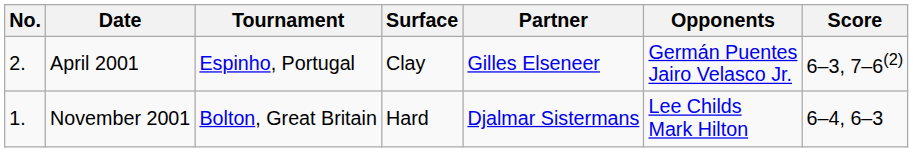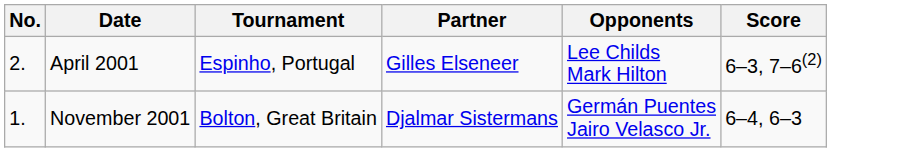 <table class="sortable wikitable" style=font-size:97%>
 <tr>
 <th>No.</th>
 <th>Date</th>
 <th>Tournament</th>
-<th>Surface</th>
 <th>Partner</th>
 <th>Opponents</th>
 <th>Score</th>
 </tr>
 <tr>
 <td>2.</td>
 <td>April 2001</td>
 <td><a href='#'>Espinho</a>, Portugal</td>
-<td>Clay</td>
 <td> <a href='#'>Gilles Elseneer</a></td>
-<td> <a href='#'>Germán Puentes</a><br> <a href='#'>Jairo Velasco Jr.</a></td>
+<td> <a href='#'>Lee Childs</a><br> <a href='#'>Mark Hilton</a></td>
 <td>6–3, 7–6<sup>(2)</sup></td>
 </tr>
 <tr>
 <td>1.</td>
 <td>November 2001</td>
 <td><a href='#'>Bolton</a>, Great Britain</td>
-<td>Hard</td>
 <td> <a href='#'>Djalmar Sistermans</a></td>
-<td> <a href='#'>Lee Childs</a><br> <a href='#'>Mark Hilton</a></td>
+<td> <a href='#'>Germán Puentes</a><br> <a href='#'>Jairo Velasco Jr.</a></td>
 <td>6–4, 6–3</td>
 </tr>
 </table>
